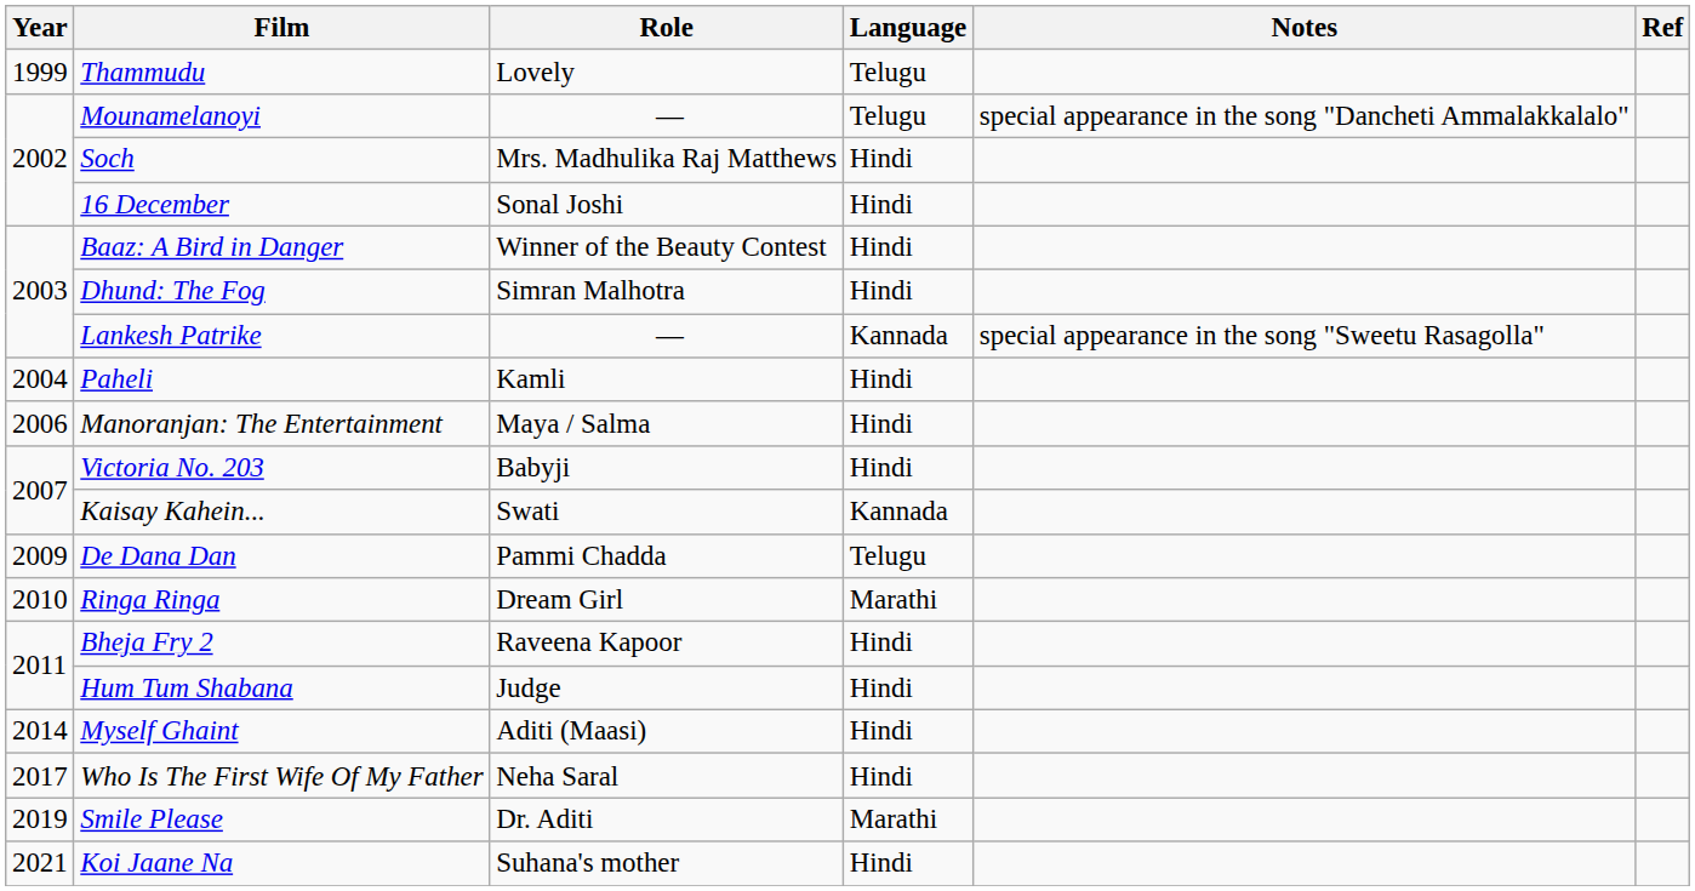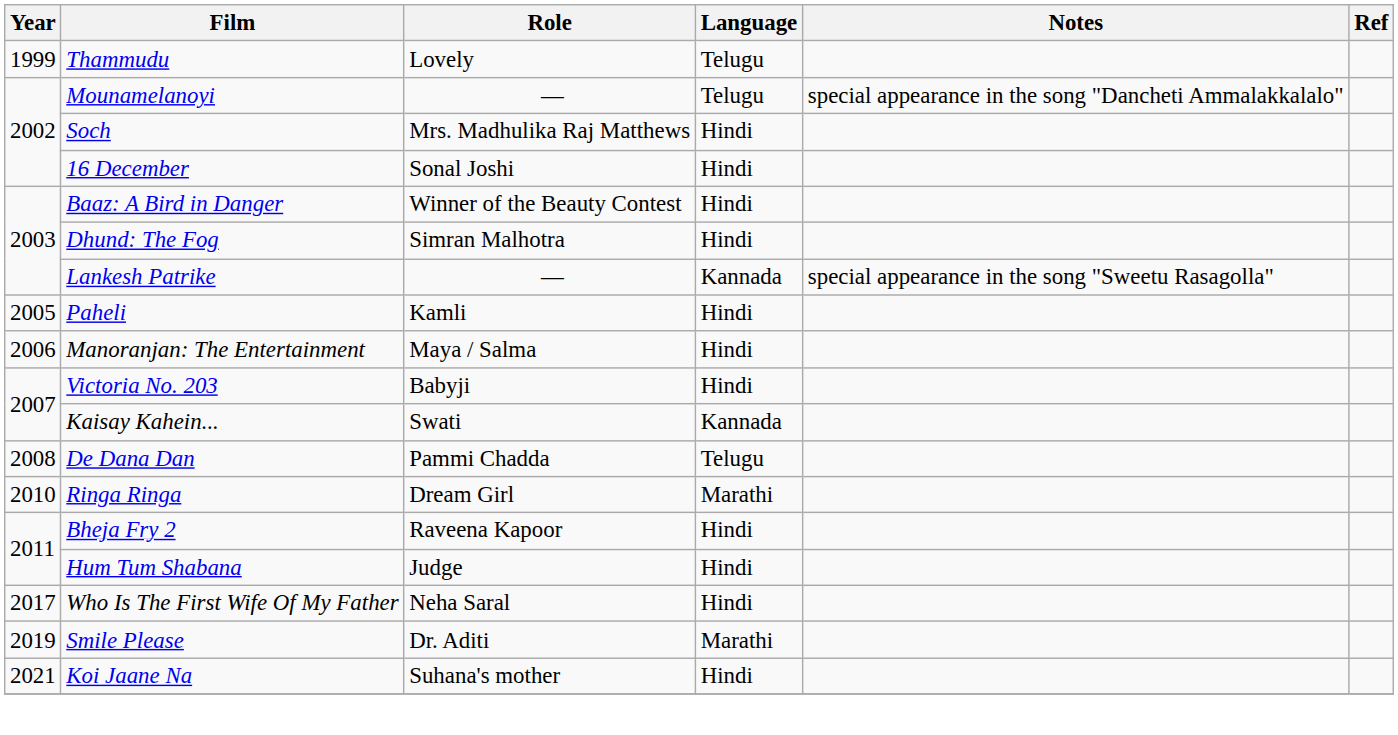 <table class="wikitable sortable">
 <tr>
 <th>Year</th>
 <th>Film</th>
 <th>Role</th>
 <th>Language</th>
 <th>Notes</th>
 <th>Ref</th>
 </tr>
 <tr>
 <td>1999</td>
 <td><em><a href='#'>Thammudu</a></em></td>
 <td>Lovely</td>
 <td>Telugu</td>
 <td></td>
 <td></td>
 </tr>
 <tr>
 <td rowspan="3">2002</td>
 <td><em><a href='#'>Mounamelanoyi</a></em></td>
 <td style="text-align:center;"> —</td>
 <td>Telugu</td>
 <td>special appearance in the song "Dancheti Ammalakkalalo"</td>
 <td></td>
 </tr>
 <tr>
 <td><em><a href='#'>Soch</a></em></td>
 <td>Mrs. Madhulika Raj Matthews</td>
 <td>Hindi</td>
 <td></td>
 <td></td>
 </tr>
 <tr>
 <td><em><a href='#'>16 December</a></em></td>
 <td>Sonal Joshi</td>
 <td>Hindi</td>
 <td></td>
 <td></td>
 </tr>
 <tr>
 <td rowspan="3">2003</td>
 <td><em><a href='#'>Baaz: A Bird in Danger</a></em></td>
 <td>Winner of the Beauty Contest</td>
 <td>Hindi</td>
 <td></td>
 <td></td>
 </tr>
 <tr>
 <td><em><a href='#'>Dhund: The Fog</a></em></td>
 <td>Simran Malhotra</td>
 <td>Hindi</td>
 <td></td>
 <td></td>
 </tr>
 <tr>
 <td><em><a href='#'>Lankesh Patrike</a></em></td>
 <td style="text-align:center;"> —</td>
 <td>Kannada</td>
 <td>special appearance in the song "Sweetu Rasagolla"</td>
 <td></td>
 </tr>
 <tr>
-<td>2004</td>
+<td>2005</td>
 <td><em><a href='#'>Paheli</a></em></td>
 <td>Kamli</td>
 <td>Hindi</td>
 <td></td>
 <td></td>
 </tr>
 <tr>
 <td>2006</td>
 <td><em>Manoranjan: The Entertainment</em></td>
 <td>Maya / Salma</td>
 <td>Hindi</td>
 <td></td>
 <td></td>
 </tr>
 <tr>
 <td rowspan="2">2007</td>
 <td><em><a href='#'>Victoria No. 203</a></em></td>
 <td>Babyji</td>
 <td>Hindi</td>
 <td></td>
 <td></td>
 </tr>
 <tr>
 <td><em>Kaisay Kahein...</em></td>
 <td>Swati</td>
 <td>Kannada</td>
 <td></td>
 <td></td>
 </tr>
 <tr>
-<td>2009</td>
+<td>2008</td>
 <td><em><a href='#'>De Dana Dan</a></em></td>
 <td>Pammi Chadda</td>
 <td>Telugu</td>
 <td></td>
 <td></td>
 </tr>
 <tr>
 <td>2010</td>
 <td><em><a href='#'>Ringa Ringa</a></em></td>
 <td>Dream Girl</td>
 <td>Marathi</td>
 <td></td>
 <td></td>
 </tr>
 <tr>
 <td rowspan="2">2011</td>
 <td><em><a href='#'>Bheja Fry 2</a></em></td>
 <td>Raveena Kapoor</td>
 <td>Hindi</td>
 <td></td>
 <td></td>
 </tr>
 <tr>
 <td><em><a href='#'>Hum Tum Shabana</a></em></td>
 <td>Judge</td>
-<td>Hindi</td>
-<td></td>
-<td></td>
-</tr>
-<tr>
-<td>2014</td>
-<td><em><a href='#'>Myself Ghaint</a></em></td>
-<td>Aditi (Maasi)</td>
 <td>Hindi</td>
 <td></td>
 <td></td>
 </tr>
 <tr>
 <td>2017</td>
 <td><em>Who Is The First Wife Of My Father</em></td>
 <td>Neha Saral</td>
 <td>Hindi</td>
 <td></td>
 <td></td>
 </tr>
 <tr>
 <td>2019</td>
 <td><em><a href='#'>Smile Please</a></em></td>
 <td>Dr. Aditi</td>
 <td>Marathi</td>
 <td></td>
 <td></td>
 </tr>
 <tr>
 <td>2021</td>
 <td><em><a href='#'>Koi Jaane Na</a></em></td>
 <td>Suhana's mother</td>
 <td>Hindi</td>
 <td></td>
 <td></td>
 </tr>
 <tr>
 </tr>
 </table>
